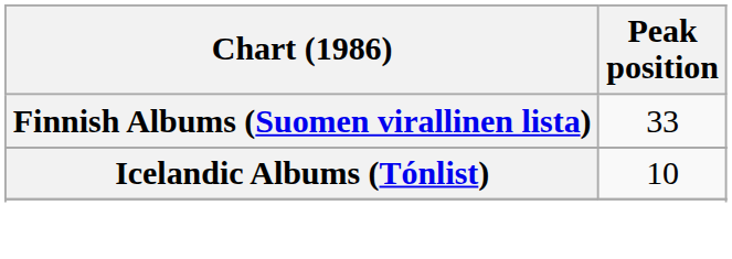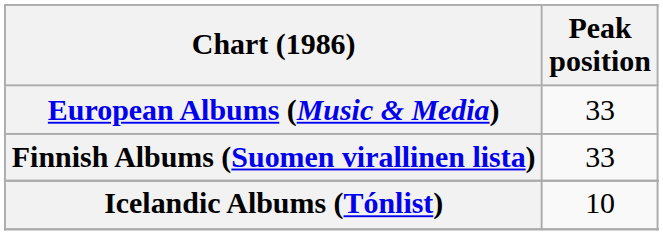 <table class="wikitable sortable plainrowheaders" style="text-align:center">
 <tr>
 <th scope="col">Chart (1986)</th>
 <th scope="col">Peak<br> position</th>
+</tr>
+<tr>
+<th scope="row"><a href='#'>European Albums</a> (<em><a href='#'>Music & Media</a></em>)</th>
+<td>33</td>
 </tr>
 <tr>
 <th scope="row">Finnish Albums (<a href='#'>Suomen virallinen lista</a>)</th>
 <td>33</td>
 </tr>
 <tr>
 </tr>
 <tr>
 </tr>
 <tr>
 <th scope="row">Icelandic Albums (<a href='#'>Tónlist</a>)</th>
 <td>10</td>
 </tr>
 <tr>
 </tr>
 <tr>
 </tr>
 <tr>
 </tr>
 </table>
